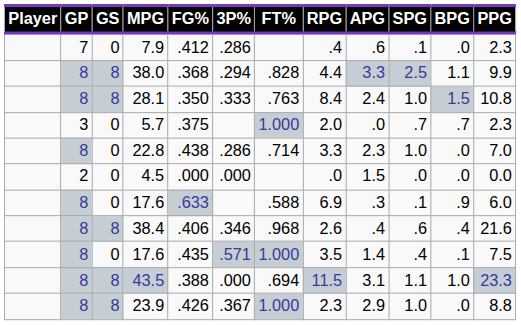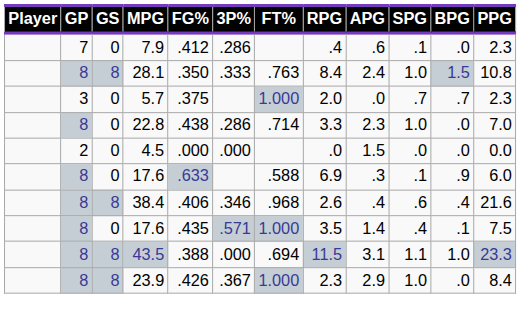 <table class="wikitable sortable" style="text-align:right;">
 <tr>
 <th style="background:#010101; color:#FFFFFF; border-top:#753BBD 3px solid; border-bottom:#753BBD 3px solid;">Player</th>
 <th style="background:#010101; color:#FFFFFF; border-top:#753BBD 3px solid; border-bottom:#753BBD 3px solid;">GP</th>
 <th style="background:#010101; color:#FFFFFF; border-top:#753BBD 3px solid; border-bottom:#753BBD 3px solid;">GS</th>
 <th style="background:#010101; color:#FFFFFF; border-top:#753BBD 3px solid; border-bottom:#753BBD 3px solid;">MPG</th>
 <th style="background:#010101; color:#FFFFFF; border-top:#753BBD 3px solid; border-bottom:#753BBD 3px solid;">FG%</th>
 <th style="background:#010101; color:#FFFFFF; border-top:#753BBD 3px solid; border-bottom:#753BBD 3px solid;">3P%</th>
 <th style="background:#010101; color:#FFFFFF; border-top:#753BBD 3px solid; border-bottom:#753BBD 3px solid;">FT%</th>
 <th style="background:#010101; color:#FFFFFF; border-top:#753BBD 3px solid; border-bottom:#753BBD 3px solid;">RPG</th>
 <th style="background:#010101; color:#FFFFFF; border-top:#753BBD 3px solid; border-bottom:#753BBD 3px solid;">APG</th>
 <th style="background:#010101; color:#FFFFFF; border-top:#753BBD 3px solid; border-bottom:#753BBD 3px solid;">SPG</th>
 <th style="background:#010101; color:#FFFFFF; border-top:#753BBD 3px solid; border-bottom:#753BBD 3px solid;">BPG</th>
 <th style="background:#010101; color:#FFFFFF; border-top:#753BBD 3px solid; border-bottom:#753BBD 3px solid;">PPG</th>
 </tr>
 <tr>
 <td></td>
 <td>7</td>
 <td>0</td>
 <td>7.9</td>
 <td>.412</td>
 <td>.286</td>
 <td></td>
 <td>.4</td>
 <td>.6</td>
 <td>.1</td>
 <td>.0</td>
 <td>2.3</td>
-</tr>
-<tr>
-<td></td>
-<td style="background:#c5ced4;color:#393997;">8</td>
-<td style="background:#c5ced4;color:#393997;">8</td>
-<td>38.0</td>
-<td>.368</td>
-<td>.294</td>
-<td>.828</td>
-<td>4.4</td>
-<td style="background:#c5ced4;color:#393997;">3.3</td>
-<td style="background:#c5ced4;color:#393997;">2.5</td>
-<td>1.1</td>
-<td>9.9</td>
 </tr>
 <tr>
 <td></td>
 <td style="background:#c5ced4;color:#393997;">8</td>
 <td style="background:#c5ced4;color:#393997;">8</td>
 <td>28.1</td>
 <td>.350</td>
 <td>.333</td>
 <td>.763</td>
 <td>8.4</td>
 <td>2.4</td>
 <td>1.0</td>
 <td style="background:#c5ced4;color:#393997;">1.5</td>
 <td>10.8</td>
 </tr>
 <tr>
 <td></td>
 <td>3</td>
 <td>0</td>
 <td>5.7</td>
 <td>.375</td>
 <td></td>
 <td style="background:#c5ced4;color:#393997;">1.000</td>
 <td>2.0</td>
 <td>.0</td>
 <td>.7</td>
 <td>.7</td>
 <td>2.3</td>
 </tr>
 <tr>
 <td></td>
 <td style="background:#c5ced4;color:#393997;">8</td>
 <td>0</td>
 <td>22.8</td>
 <td>.438</td>
 <td>.286</td>
 <td>.714</td>
 <td>3.3</td>
 <td>2.3</td>
 <td>1.0</td>
 <td>.0</td>
 <td>7.0</td>
 </tr>
 <tr>
 <td></td>
 <td>2</td>
 <td>0</td>
 <td>4.5</td>
 <td>.000</td>
 <td>.000</td>
 <td></td>
 <td>.0</td>
 <td>1.5</td>
 <td>.0</td>
 <td>.0</td>
 <td>0.0</td>
 </tr>
 <tr>
 <td></td>
 <td style="background:#c5ced4;color:#393997;">8</td>
 <td>0</td>
 <td>17.6</td>
 <td style="background:#c5ced4;color:#393997;">.633</td>
 <td></td>
 <td>.588</td>
 <td>6.9</td>
 <td>.3</td>
 <td>.1</td>
 <td>.9</td>
 <td>6.0</td>
 </tr>
 <tr>
 <td></td>
 <td style="background:#c5ced4;color:#393997;">8</td>
 <td style="background:#c5ced4;color:#393997;">8</td>
 <td>38.4</td>
 <td>.406</td>
 <td>.346</td>
 <td>.968</td>
 <td>2.6</td>
 <td>.4</td>
 <td>.6</td>
 <td>.4</td>
 <td>21.6</td>
 </tr>
 <tr>
 <td></td>
 <td style="background:#c5ced4;color:#393997;">8</td>
 <td>0</td>
 <td>17.6</td>
 <td>.435</td>
 <td style="background:#c5ced4;color:#393997;">.571</td>
 <td style="background:#c5ced4;color:#393997;">1.000</td>
 <td>3.5</td>
 <td>1.4</td>
 <td>.4</td>
 <td>.1</td>
 <td>7.5</td>
 </tr>
 <tr>
 <td></td>
 <td style="background:#c5ced4;color:#393997;">8</td>
 <td style="background:#c5ced4;color:#393997;">8</td>
 <td style="background:#c5ced4;color:#393997;">43.5</td>
 <td>.388</td>
 <td>.000</td>
 <td>.694</td>
 <td style="background:#c5ced4;color:#393997;">11.5</td>
 <td>3.1</td>
 <td>1.1</td>
 <td>1.0</td>
 <td style="background:#c5ced4;color:#393997;">23.3</td>
 </tr>
 <tr>
 <td></td>
 <td style="background:#c5ced4;color:#393997;">8</td>
 <td style="background:#c5ced4;color:#393997;">8</td>
 <td>23.9</td>
 <td>.426</td>
 <td>.367</td>
 <td style="background:#c5ced4;color:#393997;">1.000</td>
 <td>2.3</td>
 <td>2.9</td>
 <td>1.0</td>
 <td>.0</td>
-<td>8.8</td>
+<td>8.4</td>
 </tr>
 </table>
